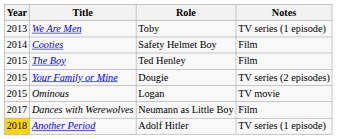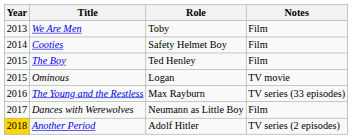 <table class="wikitable">
 <tr>
 <th>Year</th>
 <th>Title</th>
 <th>Role</th>
 <th>Notes</th>
 </tr>
 <tr>
 <td>2013</td>
 <td><em><a href='#'>We Are Men</a></em></td>
 <td>Toby</td>
-<td>TV series (1 episode)</td>
+<td>Film</td>
 </tr>
 <tr>
 <td>2014</td>
 <td><em><a href='#'>Cooties</a></em></td>
 <td>Safety Helmet Boy</td>
 <td>Film</td>
 </tr>
 <tr>
 <td>2015</td>
 <td><em><a href='#'>The Boy</a></em></td>
 <td>Ted Henley</td>
 <td>Film</td>
 </tr>
 <tr>
 <td>2015</td>
-<td><em><a href='#'>Your Family or Mine</a></em></td>
-<td>Dougie</td>
-<td>TV series (2 episodes)</td>
-</tr>
-<tr>
-<td>2015</td>
 <td><em>Ominous</em></td>
 <td>Logan</td>
 <td>TV movie</td>
+</tr>
+<tr>
+<td>2016</td>
+<td><em><a href='#'>The Young and the Restless</a></em></td>
+<td>Max Rayburn</td>
+<td>TV series (33 episodes)</td>
 </tr>
 <tr>
 <td>2017</td>
 <td><em>Dances with Werewolves</em></td>
 <td>Neumann as Little Boy</td>
 <td>Film</td>
 </tr>
 <tr>
 <td style="background: gold;">2018</td>
 <td><em><a href='#'>Another Period</a></em></td>
 <td>Adolf Hitler</td>
-<td>TV series (1 episode)</td>
+<td>TV series (2 episodes)</td>
 </tr>
 </table>
